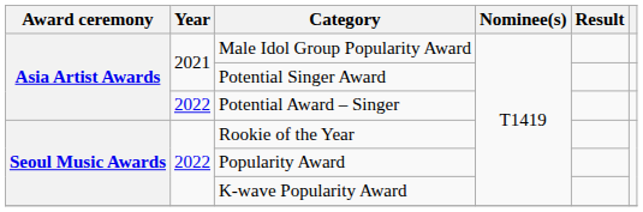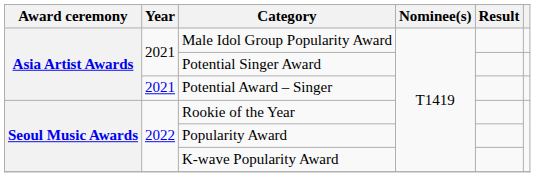 <table class="wikitable sortable plainrowheaders">
 <tr>
 <th scope="col">Award ceremony</th>
 <th scope="col">Year</th>
 <th scope="col">Category</th>
 <th scope="col">Nominee(s)</th>
 <th scope="col">Result</th>
 <th scope="col" class="unsortable"></th>
 </tr>
 <tr>
 <th scope="row" data-sort-value="Asia Artist Awards" rowspan="3"><a href='#'>Asia Artist Awards</a></th>
 <td style="text-align:center" rowspan="2">2021</td>
 <td>Male Idol Group Popularity Award</td>
 <td align="center" rowspan="6">T1419</td>
 <td></td>
 <td style="text-align:center"></td>
 </tr>
 <tr>
 <td>Potential Singer Award</td>
 <td></td>
 <td style="text-align:center"></td>
 </tr>
 <tr>
-<td rowspan="1" style="text-align:center"><a href='#'>2022</a></td>
+<td rowspan="1" style="text-align:center"><a href='#'>2021</a></td>
 <td>Potential Award – Singer</td>
 <td></td>
 <td style="text-align:center"></td>
 </tr>
 <tr>
 <th scope="row" rowspan="3"><a href='#'>Seoul Music Awards</a></th>
 <td rowspan="3" style="text-align:center"><a href='#'>2022</a></td>
 <td>Rookie of the Year</td>
 <td></td>
 <td rowspan="3" style="text-align:center"></td>
 </tr>
 <tr>
 <td>Popularity Award</td>
 <td></td>
 </tr>
 <tr>
 <td>K-wave Popularity Award</td>
 <td></td>
 </tr>
 <tr>
 </tr>
 </table>
